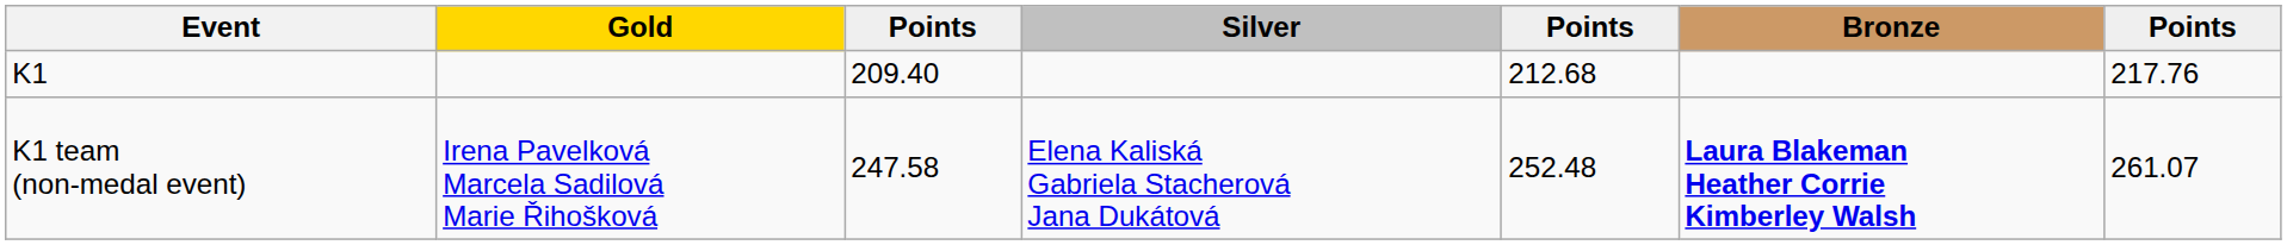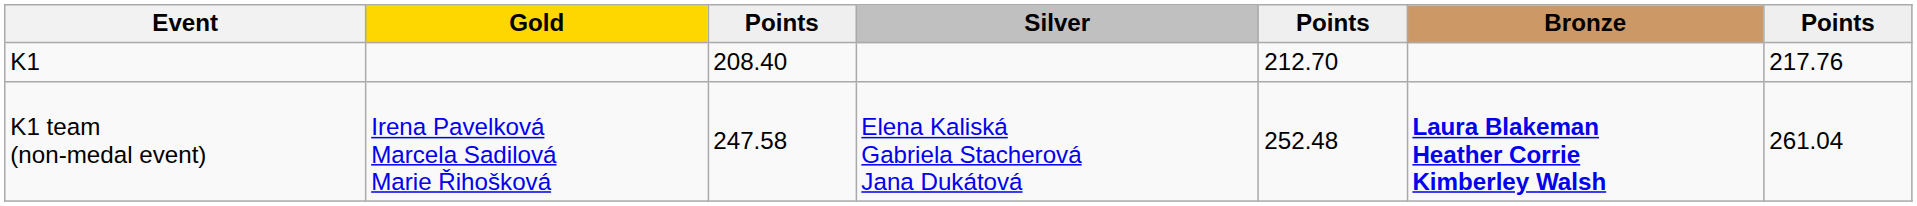 <table class="wikitable" width=100%>
 <tr>
 <th>Event</th>
 <td align=center bgcolor="gold"><strong>Gold</strong></td>
 <td align=center bgcolor="EFEFEF"><strong>Points</strong></td>
 <td align=center bgcolor="silver"><strong>Silver</strong></td>
 <td align=center bgcolor="EFEFEF"><strong>Points</strong></td>
 <td align=center bgcolor="CC9966"><strong>Bronze</strong></td>
 <td align=center bgcolor="EFEFEF"><strong>Points</strong></td>
 </tr>
 <tr>
 <td>K1</td>
 <td></td>
-<td>209.40</td>
+<td>208.40</td>
 <td></td>
-<td>212.68</td>
+<td>212.70</td>
 <td></td>
 <td>217.76</td>
 </tr>
 <tr>
 <td>K1 team<br>(non-medal event)</td>
 <td><br><a href='#'>Irena Pavelková</a><br><a href='#'>Marcela Sadilová</a><br><a href='#'>Marie Řihošková</a></td>
 <td>247.58</td>
 <td><br><a href='#'>Elena Kaliská</a><br><a href='#'>Gabriela Stacherová</a><br><a href='#'>Jana Dukátová</a></td>
 <td>252.48</td>
 <td><strong><br><a href='#'>Laura Blakeman</a><br><a href='#'>Heather Corrie</a><br><a href='#'>Kimberley Walsh</a></strong></td>
-<td>261.07</td>
+<td>261.04</td>
 </tr>
 </table>
